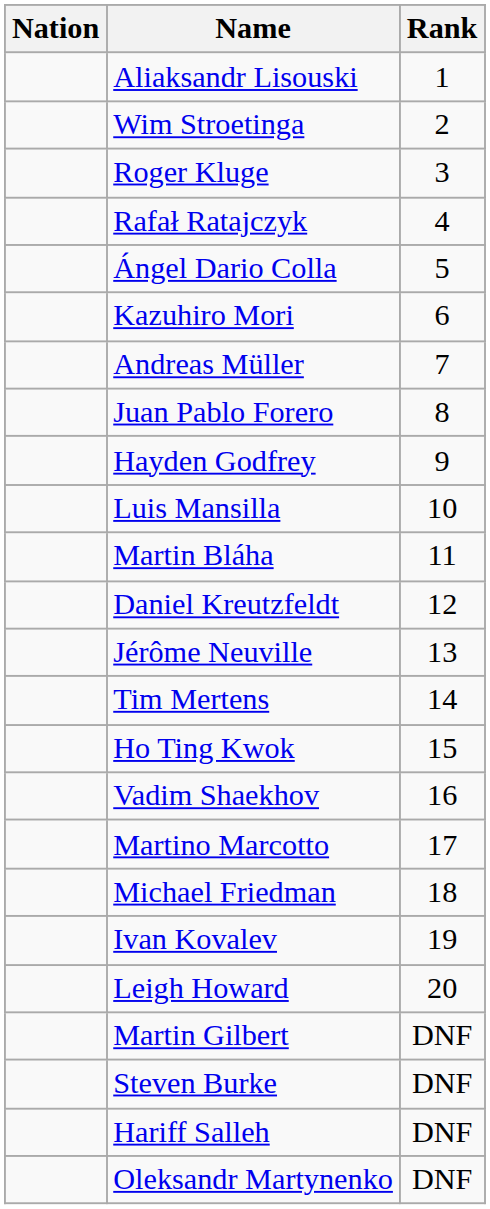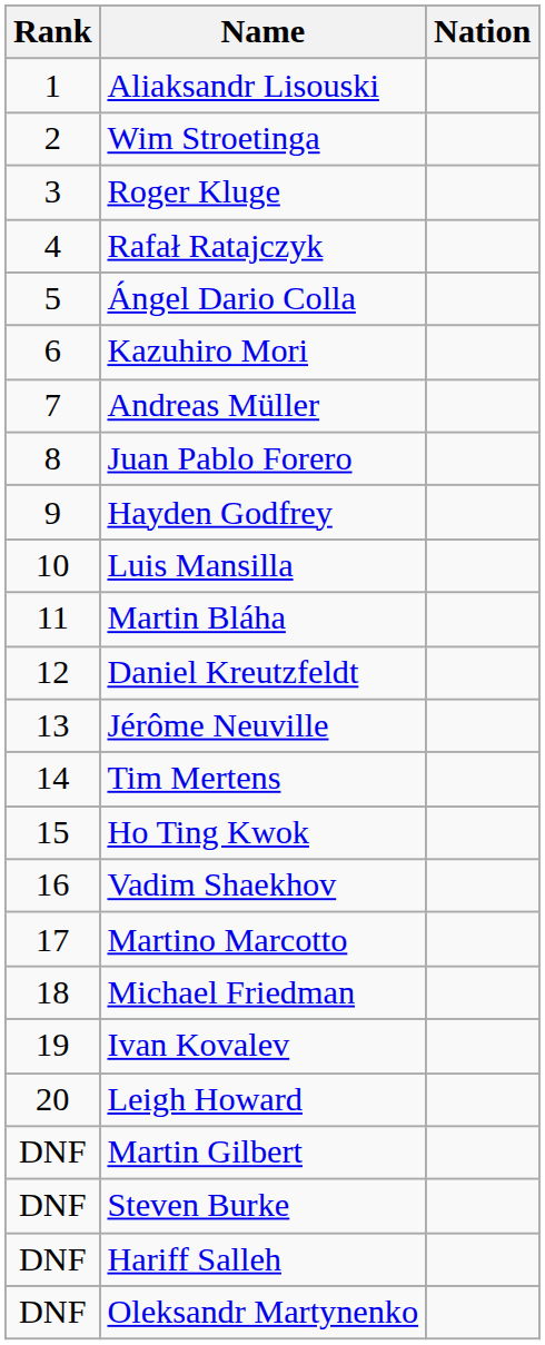 <table class=wikitable sortable style=text-align:center>
 <tr>
+<th>Rank</th>
+<th>Name</th>
 <th>Nation</th>
-<th>Name</th>
-<th>Rank</th>
 </tr>
 <tr>
+<td>1</td>
+<td align=left><a href='#'>Aliaksandr Lisouski</a></td>
 <td align=left></td>
-<td align=left><a href='#'>Aliaksandr Lisouski</a></td>
-<td>1</td>
 </tr>
 <tr>
+<td>2</td>
+<td align=left><a href='#'>Wim Stroetinga</a></td>
 <td align=left></td>
-<td align=left><a href='#'>Wim Stroetinga</a></td>
-<td>2</td>
 </tr>
 <tr>
+<td>3</td>
+<td align=left><a href='#'>Roger Kluge</a></td>
 <td align=left></td>
-<td align=left><a href='#'>Roger Kluge</a></td>
-<td>3</td>
 </tr>
 <tr>
+<td>4</td>
+<td align=left><a href='#'>Rafał Ratajczyk</a></td>
 <td align=left></td>
-<td align=left><a href='#'>Rafał Ratajczyk</a></td>
-<td>4</td>
 </tr>
 <tr>
+<td>5</td>
+<td align=left><a href='#'>Ángel Dario Colla</a></td>
 <td align=left></td>
-<td align=left><a href='#'>Ángel Dario Colla</a></td>
-<td>5</td>
 </tr>
 <tr>
+<td>6</td>
+<td align=left><a href='#'>Kazuhiro Mori</a></td>
 <td align=left></td>
-<td align=left><a href='#'>Kazuhiro Mori</a></td>
-<td>6</td>
 </tr>
 <tr>
+<td>7</td>
+<td align=left><a href='#'>Andreas Müller</a></td>
 <td align=left></td>
-<td align=left><a href='#'>Andreas Müller</a></td>
-<td>7</td>
 </tr>
 <tr>
+<td>8</td>
+<td align=left><a href='#'>Juan Pablo Forero</a></td>
 <td align=left></td>
-<td align=left><a href='#'>Juan Pablo Forero</a></td>
-<td>8</td>
 </tr>
 <tr>
+<td>9</td>
+<td align=left><a href='#'>Hayden Godfrey</a></td>
 <td align=left></td>
-<td align=left><a href='#'>Hayden Godfrey</a></td>
-<td>9</td>
 </tr>
 <tr>
+<td>10</td>
+<td align=left><a href='#'>Luis Mansilla</a></td>
 <td align=left></td>
-<td align=left><a href='#'>Luis Mansilla</a></td>
-<td>10</td>
 </tr>
 <tr>
+<td>11</td>
+<td align=left><a href='#'>Martin Bláha</a></td>
 <td align=left></td>
-<td align=left><a href='#'>Martin Bláha</a></td>
-<td>11</td>
 </tr>
 <tr>
+<td>12</td>
+<td align=left><a href='#'>Daniel Kreutzfeldt</a></td>
 <td align=left></td>
-<td align=left><a href='#'>Daniel Kreutzfeldt</a></td>
-<td>12</td>
 </tr>
 <tr>
+<td>13</td>
+<td align=left><a href='#'>Jérôme Neuville</a></td>
 <td align=left></td>
-<td align=left><a href='#'>Jérôme Neuville</a></td>
-<td>13</td>
 </tr>
 <tr>
+<td>14</td>
+<td align=left><a href='#'>Tim Mertens</a></td>
 <td align=left></td>
-<td align=left><a href='#'>Tim Mertens</a></td>
-<td>14</td>
 </tr>
 <tr>
+<td>15</td>
+<td align=left><a href='#'>Ho Ting Kwok</a></td>
 <td align=left></td>
-<td align=left><a href='#'>Ho Ting Kwok</a></td>
-<td>15</td>
 </tr>
 <tr>
+<td>16</td>
+<td align=left><a href='#'>Vadim Shaekhov</a></td>
 <td align=left></td>
-<td align=left><a href='#'>Vadim Shaekhov</a></td>
-<td>16</td>
 </tr>
 <tr>
+<td>17</td>
+<td align=left><a href='#'>Martino Marcotto</a></td>
 <td align=left></td>
-<td align=left><a href='#'>Martino Marcotto</a></td>
-<td>17</td>
 </tr>
 <tr>
+<td>18</td>
+<td align=left><a href='#'>Michael Friedman</a></td>
 <td align=left></td>
-<td align=left><a href='#'>Michael Friedman</a></td>
-<td>18</td>
 </tr>
 <tr>
+<td>19</td>
+<td align=left><a href='#'>Ivan Kovalev</a></td>
 <td align=left></td>
-<td align=left><a href='#'>Ivan Kovalev</a></td>
-<td>19</td>
 </tr>
 <tr>
+<td>20</td>
+<td align=left><a href='#'>Leigh Howard</a></td>
 <td align=left></td>
-<td align=left><a href='#'>Leigh Howard</a></td>
-<td>20</td>
 </tr>
 <tr>
+<td>DNF</td>
+<td align=left><a href='#'>Martin Gilbert</a></td>
 <td align=left></td>
-<td align=left><a href='#'>Martin Gilbert</a></td>
-<td>DNF</td>
 </tr>
 <tr>
+<td>DNF</td>
+<td align=left><a href='#'>Steven Burke</a></td>
 <td align=left></td>
-<td align=left><a href='#'>Steven Burke</a></td>
-<td>DNF</td>
 </tr>
 <tr>
+<td>DNF</td>
+<td align=left><a href='#'>Hariff Salleh</a></td>
 <td align=left></td>
-<td align=left><a href='#'>Hariff Salleh</a></td>
-<td>DNF</td>
 </tr>
 <tr>
+<td>DNF</td>
+<td align=left><a href='#'>Oleksandr Martynenko</a></td>
 <td align=left></td>
-<td align=left><a href='#'>Oleksandr Martynenko</a></td>
-<td>DNF</td>
 </tr>
 </table>
